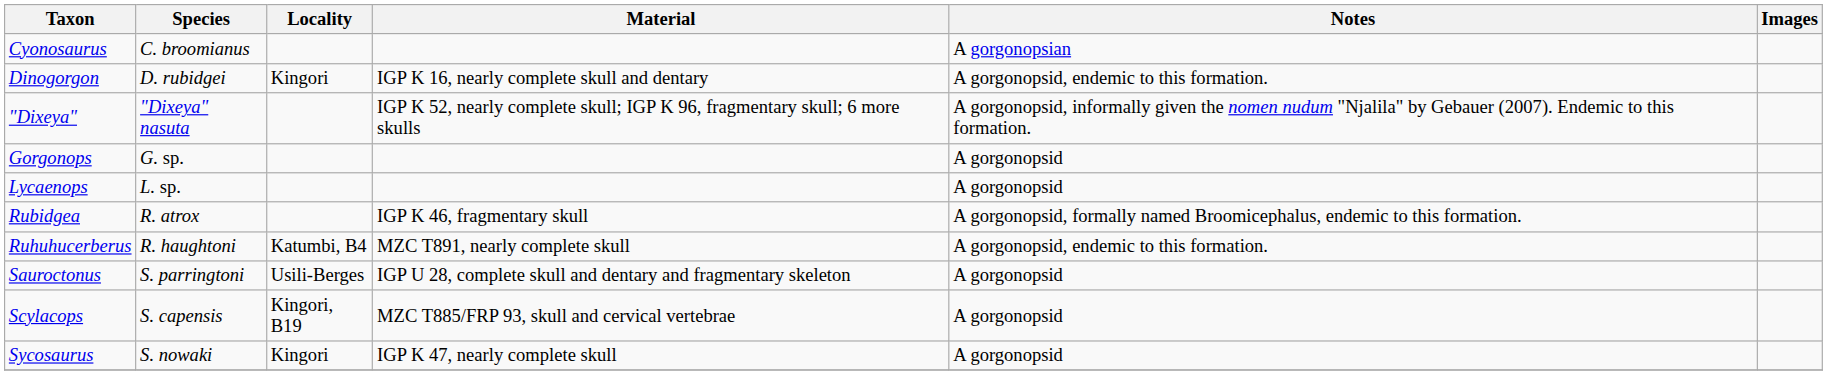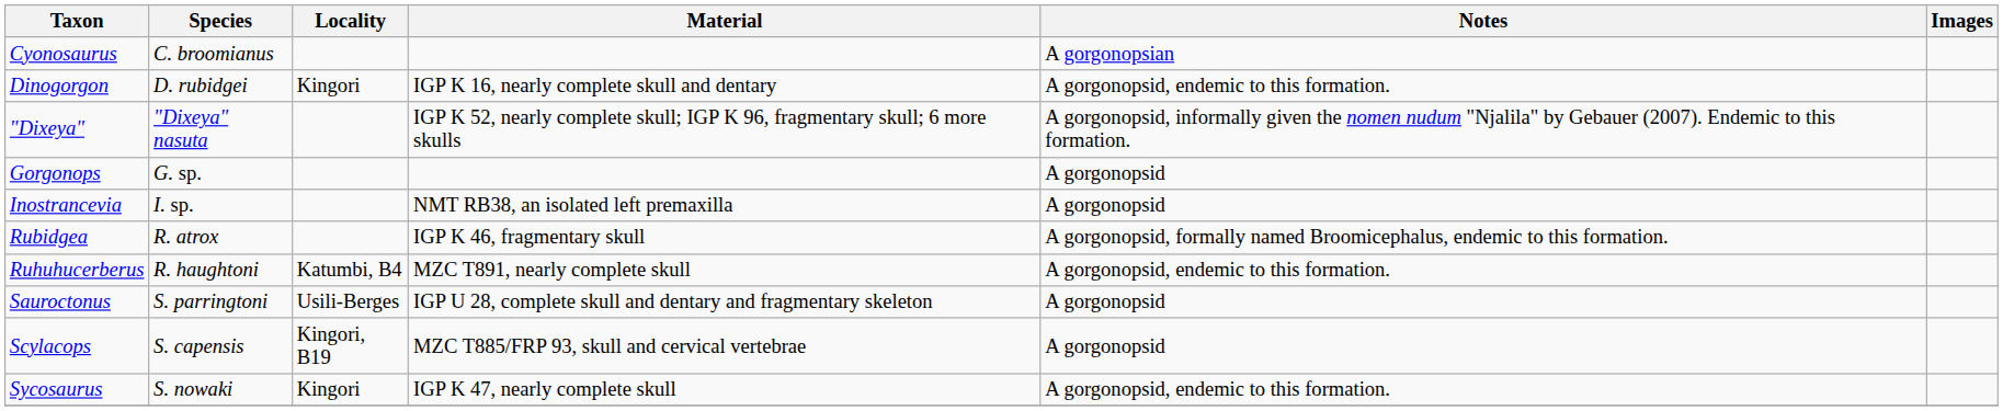 <table class="wikitable sortable">
 <tr>
 <th>Taxon</th>
 <th>Species</th>
 <th>Locality</th>
 <th class="unsortable">Material</th>
 <th class="unsortable">Notes</th>
 <th class="unsortable">Images</th>
 </tr>
 <tr>
 <td><em><a href='#'>Cyonosaurus</a></em></td>
 <td><em>C. broomianus</em></td>
 <td></td>
 <td></td>
 <td>A <a href='#'>gorgonopsian</a></td>
 <td></td>
 </tr>
 <tr>
 <td><em><a href='#'>Dinogorgon</a></em></td>
 <td><em>D. rubidgei</em></td>
 <td>Kingori</td>
 <td>IGP K 16, nearly complete skull and dentary</td>
 <td>A gorgonopsid, endemic to this formation.</td>
 <td></td>
 </tr>
 <tr>
 <td><em><a href='#'>"Dixeya"</a></em></td>
 <td><em><a href='#'>"Dixeya" nasuta</a></em></td>
 <td></td>
 <td>IGP K 52, nearly complete skull; IGP K 96, fragmentary skull; 6 more skulls</td>
 <td>A gorgonopsid, informally given the <em><a href='#'>nomen nudum</a></em> "Njalila" by Gebauer (2007). Endemic to this formation.</td>
 <td></td>
 </tr>
 <tr>
 <td><em><a href='#'>Gorgonops</a></em></td>
 <td><em>G.</em> sp.</td>
 <td></td>
 <td></td>
 <td>A gorgonopsid</td>
 <td></td>
 </tr>
 <tr>
-<td><em><a href='#'>Lycaenops</a></em></td>
-<td><em>L.</em> sp.</td>
+<td><em><a href='#'>Inostrancevia</a></em></td>
+<td><em>I.</em> sp.</td>
 <td></td>
-<td></td>
+<td>NMT RB38, an isolated left premaxilla</td>
 <td>A gorgonopsid</td>
 <td></td>
 </tr>
 <tr>
 <td><em><a href='#'>Rubidgea</a></em></td>
 <td><em>R. atrox</em></td>
 <td></td>
 <td>IGP K 46, fragmentary skull</td>
 <td>A gorgonopsid, formally named Broomicephalus, endemic to this formation.</td>
 <td></td>
 </tr>
 <tr>
 <td><em><a href='#'>Ruhuhucerberus</a></em></td>
 <td><em>R. haughtoni</em></td>
 <td>Katumbi, B4</td>
 <td>MZC T891, nearly complete skull</td>
 <td>A gorgonopsid, endemic to this formation.</td>
 <td></td>
 </tr>
 <tr>
 <td><em><a href='#'>Sauroctonus</a></em></td>
 <td><em>S. parringtoni</em></td>
 <td>Usili-Berges</td>
 <td>IGP U 28, complete skull and dentary and fragmentary skeleton</td>
 <td>A gorgonopsid</td>
 <td></td>
 </tr>
 <tr>
 <td><em><a href='#'>Scylacops</a></em></td>
 <td><em>S. capensis</em></td>
 <td>Kingori, B19</td>
 <td>MZC T885/FRP 93, skull and cervical vertebrae</td>
 <td>A gorgonopsid</td>
 <td></td>
 </tr>
 <tr>
 <td><em><a href='#'>Sycosaurus</a></em></td>
 <td><em>S. nowaki</em></td>
 <td>Kingori</td>
 <td>IGP K 47, nearly complete skull</td>
-<td>A gorgonopsid</td>
+<td>A gorgonopsid, endemic to this formation.</td>
 <td></td>
 </tr>
 <tr>
 </tr>
 </table>
